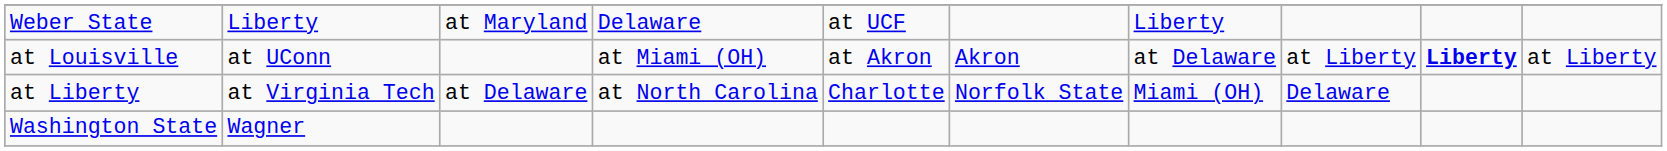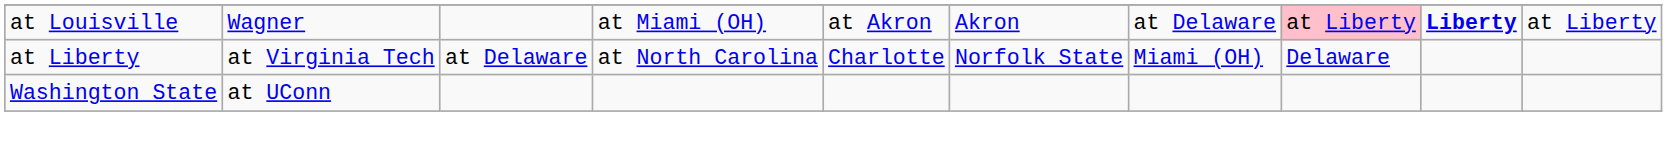 <table class="wikitable">
 <tr>
 </tr>
 <tr>
-<td><a href='#'>Weber State</a></td>
-<td><a href='#'>Liberty</a></td>
-<td>at <a href='#'>Maryland</a></td>
-<td><a href='#'>Delaware</a></td>
-<td>at <a href='#'>UCF</a></td>
-<td></td>
-<td><a href='#'>Liberty</a></td>
-<td></td>
-<td></td>
-<td></td>
-</tr>
-<tr>
 <td>at <a href='#'>Louisville</a></td>
-<td>at <a href='#'>UConn</a></td>
+<td><a href='#'>Wagner</a></td>
 <td></td>
 <td>at <a href='#'>Miami (OH)</a></td>
 <td>at <a href='#'>Akron</a></td>
 <td><a href='#'>Akron</a></td>
 <td>at <a href='#'>Delaware</a></td>
-<td>at <a href='#'>Liberty</a></td>
+<td style="background: pink;">at <a href='#'>Liberty</a></td>
 <td><strong><a href='#'>Liberty</a></strong></td>
 <td>at <a href='#'>Liberty</a></td>
 </tr>
 <tr>
 <td>at <a href='#'>Liberty</a></td>
 <td>at <a href='#'>Virginia Tech</a></td>
 <td>at <a href='#'>Delaware</a></td>
 <td>at <a href='#'>North Carolina</a></td>
 <td><a href='#'>Charlotte</a></td>
 <td><a href='#'>Norfolk State</a></td>
 <td><a href='#'>Miami (OH)</a></td>
 <td><a href='#'>Delaware</a></td>
 <td></td>
 <td></td>
 </tr>
 <tr>
 <td><a href='#'>Washington State</a></td>
-<td><a href='#'>Wagner</a></td>
+<td>at <a href='#'>UConn</a></td>
 <td></td>
 <td></td>
 <td></td>
 <td></td>
 <td></td>
 <td></td>
 <td></td>
 <td></td>
 </tr>
 </table>
